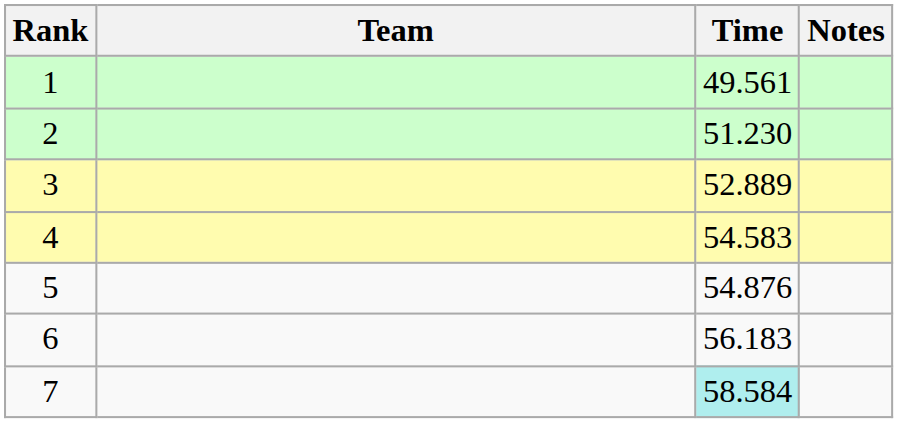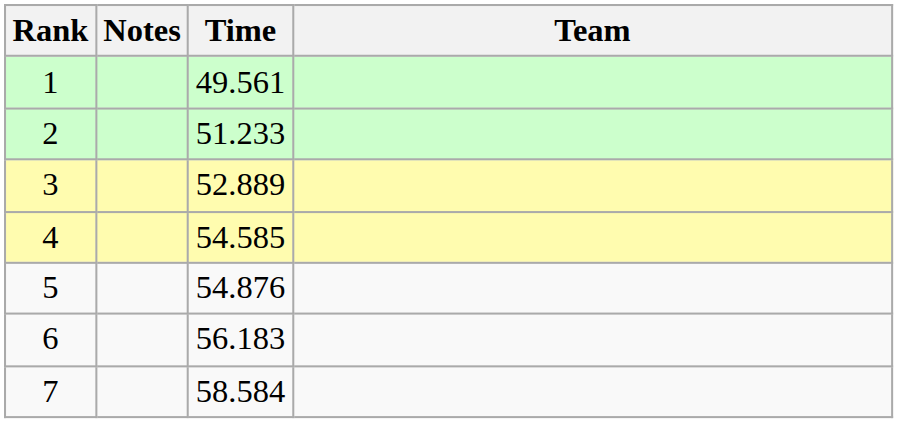 <table class="wikitable" style="text-align:center">
 <tr>
 <th>Rank</th>
+<th>Notes</th>
+<th>Time</th>
 <th Style="width:18em">Team</th>
-<th>Time</th>
-<th>Notes</th>
 </tr>
 <tr style="background:#cfc">
 <td>1</td>
+<td></td>
+<td>49.561</td>
 <td style="text-align:left"></td>
-<td>49.561</td>
-<td></td>
 </tr>
 <tr style="background:#cfc">
 <td>2</td>
+<td></td>
+<td>51.233</td>
 <td style="text-align:left"></td>
-<td>51.230</td>
-<td></td>
 </tr>
 <tr style="background:#fffcaf">
 <td>3</td>
+<td></td>
+<td>52.889</td>
 <td style="text-align:left"></td>
-<td>52.889</td>
-<td></td>
 </tr>
 <tr style="background:#fffcaf">
 <td>4</td>
+<td></td>
+<td>54.585</td>
 <td style="text-align:left"></td>
-<td>54.583</td>
-<td></td>
 </tr>
 <tr>
 <td>5</td>
+<td></td>
+<td>54.876</td>
 <td style="text-align:left"></td>
-<td>54.876</td>
-<td></td>
 </tr>
 <tr>
 <td>6</td>
+<td></td>
+<td>56.183</td>
 <td style="text-align:left"></td>
-<td>56.183</td>
-<td></td>
 </tr>
 <tr>
 <td>7</td>
+<td></td>
+<td>58.584</td>
 <td style="text-align:left"></td>
-<td style="background: paleturquoise;">58.584</td>
-<td></td>
 </tr>
 </table>
